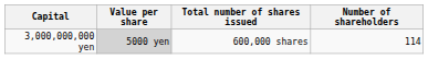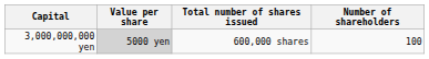 <table class="wikitable" style="text-align:right">
 <tr>
 <th>Capital</th>
 <th>Value per share</th>
 <th>Total number of shares issued</th>
 <th>Number of shareholders</th>
 </tr>
 <tr>
 <td>3,000,000,000 yen</td>
 <td style="background: lightgrey;">5000 yen</td>
 <td>600,000 shares</td>
-<td>114</td>
+<td>100</td>
 </tr>
 </table>
